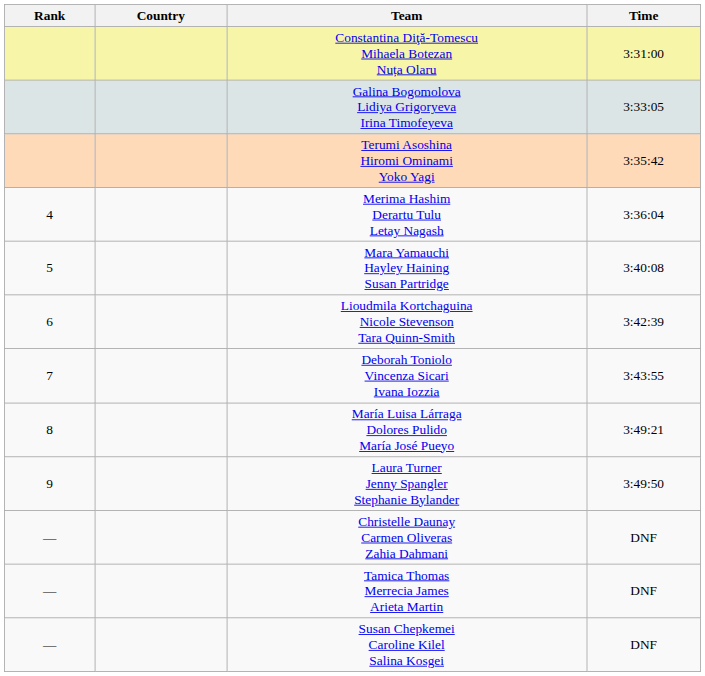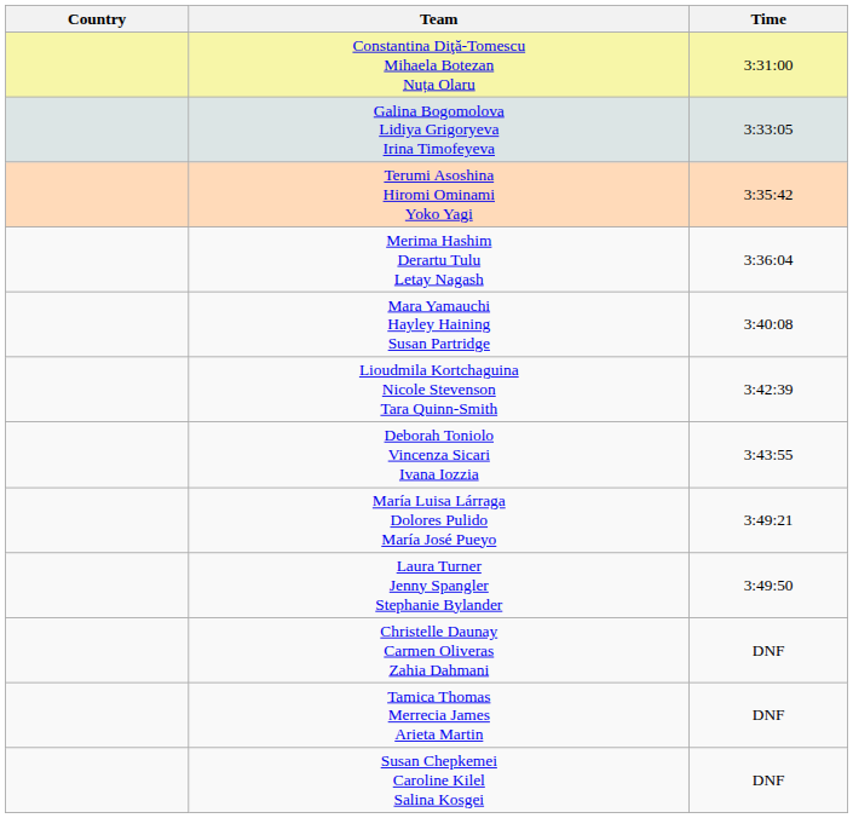 <table class="wikitable sortable" style=" text-align:center; font-size:95%;" width="50%">
 <tr>
-<th>Rank</th>
 <th>Country</th>
 <th>Team</th>
 <th>Time</th>
 </tr>
 <tr bgcolor="#F7F6A8">
-<td align=center></td>
 <td></td>
 <td><a href='#'>Constantina Diţă-Tomescu</a><br><a href='#'>Mihaela Botezan</a><br><a href='#'>Nuța Olaru</a></td>
 <td>3:31:00</td>
 </tr>
 <tr bgcolor="#DCE5E5">
-<td align=center></td>
 <td></td>
 <td><a href='#'>Galina Bogomolova</a><br><a href='#'>Lidiya Grigoryeva</a><br><a href='#'>Irina Timofeyeva</a></td>
 <td>3:33:05</td>
 </tr>
 <tr bgcolor="#FFDAB9">
-<td align=center></td>
 <td></td>
 <td><a href='#'>Terumi Asoshina</a><br><a href='#'>Hiromi Ominami</a><br><a href='#'>Yoko Yagi</a></td>
 <td>3:35:42</td>
 </tr>
 <tr>
-<td align=center>4</td>
 <td></td>
 <td><a href='#'>Merima Hashim</a><br><a href='#'>Derartu Tulu</a><br><a href='#'>Letay Nagash</a></td>
 <td>3:36:04</td>
 </tr>
 <tr>
-<td align=center>5</td>
 <td></td>
 <td><a href='#'>Mara Yamauchi</a><br><a href='#'>Hayley Haining</a><br><a href='#'>Susan Partridge</a></td>
 <td>3:40:08</td>
 </tr>
 <tr>
-<td align=center>6</td>
 <td></td>
 <td><a href='#'>Lioudmila Kortchaguina</a><br><a href='#'>Nicole Stevenson</a><br><a href='#'>Tara Quinn-Smith</a></td>
 <td>3:42:39</td>
 </tr>
 <tr>
-<td align=center>7</td>
 <td></td>
 <td><a href='#'>Deborah Toniolo</a><br><a href='#'>Vincenza Sicari</a><br><a href='#'>Ivana Iozzia</a></td>
 <td>3:43:55</td>
 </tr>
 <tr>
-<td align=center>8</td>
 <td></td>
 <td><a href='#'>María Luisa Lárraga</a><br><a href='#'>Dolores Pulido</a><br><a href='#'>María José Pueyo</a></td>
 <td>3:49:21</td>
 </tr>
 <tr>
-<td align=center>9</td>
 <td></td>
 <td><a href='#'>Laura Turner</a><br><a href='#'>Jenny Spangler</a><br><a href='#'>Stephanie Bylander</a></td>
 <td>3:49:50</td>
 </tr>
 <tr>
-<td align=center>—</td>
 <td></td>
 <td><a href='#'>Christelle Daunay</a><br><a href='#'>Carmen Oliveras</a><br><a href='#'>Zahia Dahmani</a></td>
 <td>DNF</td>
 </tr>
 <tr>
-<td align=center>—</td>
 <td></td>
 <td><a href='#'>Tamica Thomas</a><br><a href='#'>Merrecia James</a><br><a href='#'>Arieta Martin</a></td>
 <td>DNF</td>
 </tr>
 <tr>
-<td align=center>—</td>
 <td></td>
 <td><a href='#'>Susan Chepkemei</a><br><a href='#'>Caroline Kilel</a><br><a href='#'>Salina Kosgei</a></td>
 <td>DNF</td>
 </tr>
 </table>
